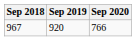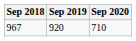 <table class="wikitable">
 <tr>
 <th>Sep 2018</th>
 <th>Sep 2019</th>
 <th>Sep 2020</th>
 </tr>
 <tr>
 <td>967</td>
 <td>920</td>
-<td>766</td>
+<td>710</td>
 </tr>
 </table>
